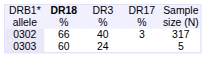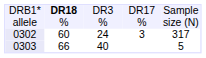 <table border="0" cellspacing="0" cellpadding="0" align="left" style="text-align:center; background:#ffffff; margin-right: 1em; border:2px #e0e0ff solid;">
 <tr style="background:#f0f0ff">
 <td style="width:60px">DRB1*</td>
 <td style="width:60px"><strong>DR18</strong></td>
 <td style="width:60px">DR3</td>
 <td style="width:60px">DR17</td>
 <td style="width:60px">Sample</td>
 </tr>
 <tr style="background:#f0f0ff">
 <td>allele</td>
 <td>%</td>
 <td>%</td>
 <td>%</td>
 <td>size (N)</td>
 </tr>
 <tr>
 <td style = "background:#e8e8f8">0302</td>
-<td>66</td>
-<td>40</td>
+<td>60</td>
+<td>24</td>
 <td>3</td>
 <td>317</td>
 </tr>
 <tr>
 <td style = "background:#e8e8f8">0303</td>
-<td>60</td>
-<td>24</td>
+<td>66</td>
+<td>40</td>
 <td></td>
 <td>5</td>
 </tr>
 <tr>
 </tr>
 </table>
